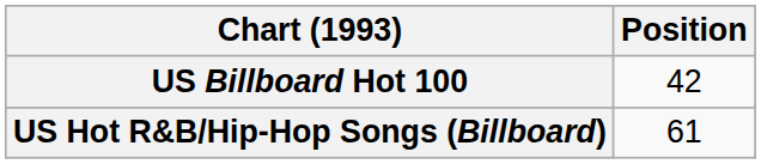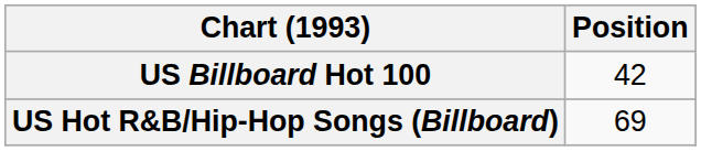 <table class="wikitable sortable plainrowheaders">
 <tr>
 <th align=left>Chart (1993)</th>
 <th align="center">Position</th>
 </tr>
 <tr>
 <th scope="row">US <em>Billboard</em> Hot 100</th>
 <td align="center">42</td>
 </tr>
 <tr>
 <th scope="row">US Hot R&B/Hip-Hop Songs (<em>Billboard</em>)</th>
-<td align="center">61</td>
+<td align="center">69</td>
 </tr>
 </table>
